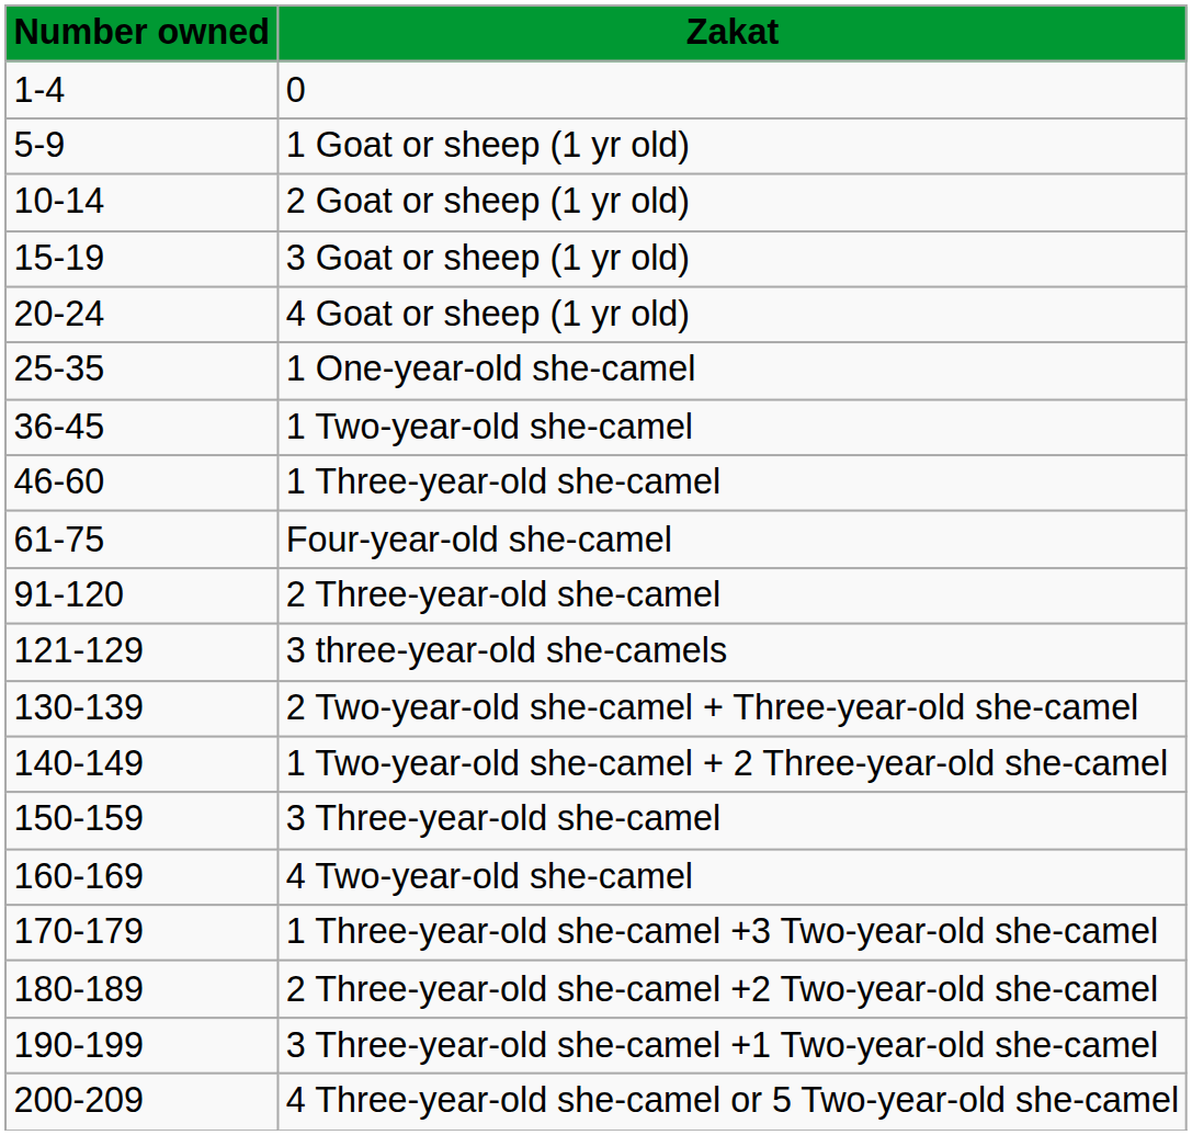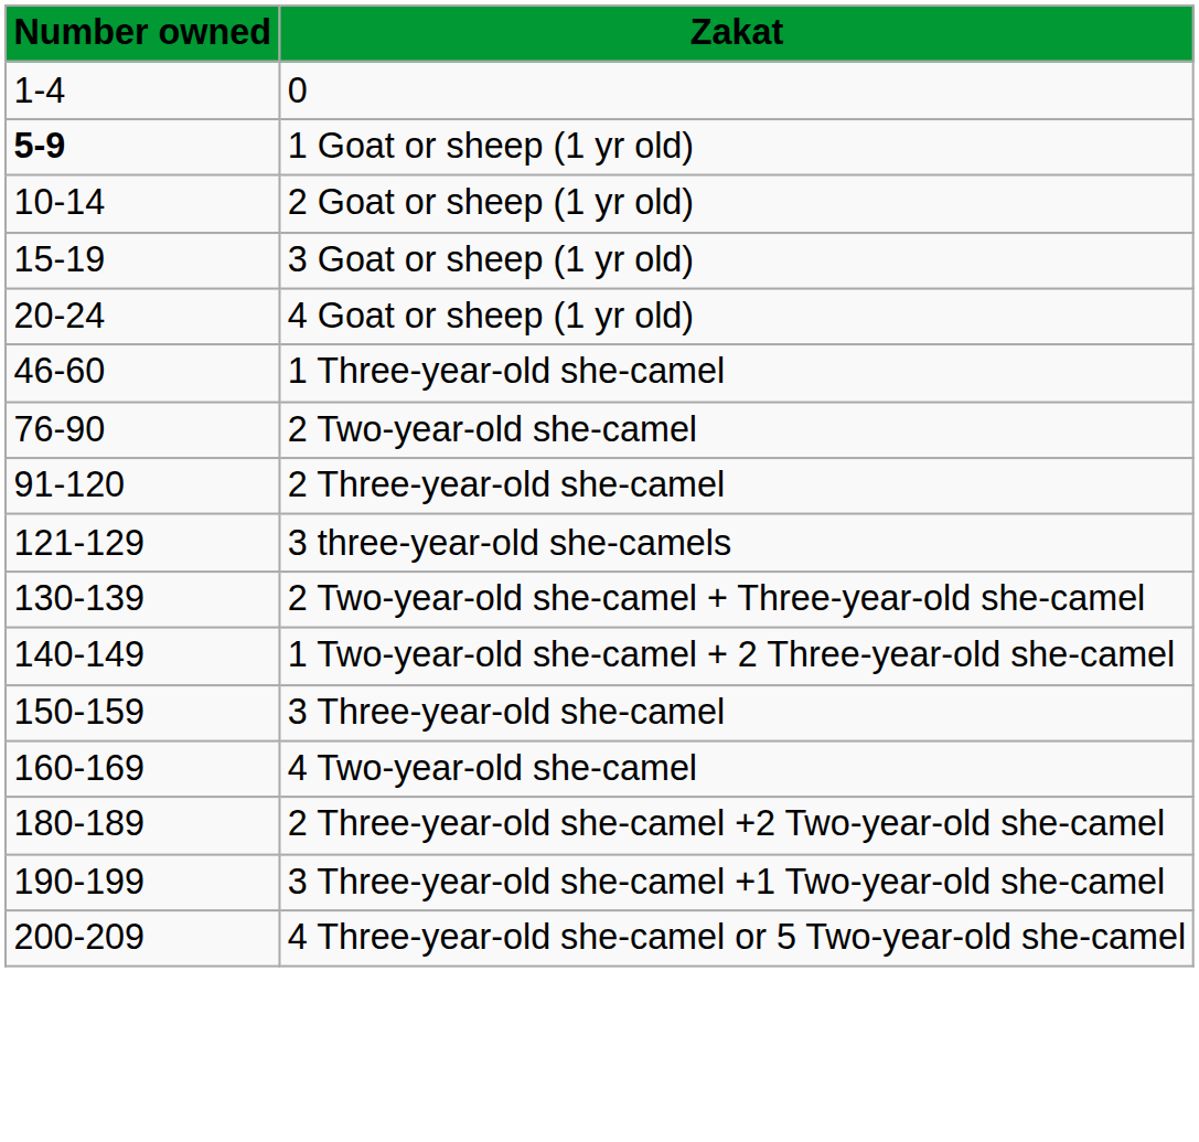 <table class="wikitable">
 <tr>
 <th style="background:#093;">Number owned</th>
 <th style="background:#093;">Zakat</th>
 </tr>
 <tr>
 <td>1-4</td>
 <td style="text-align:left;">0</td>
 </tr>
 <tr>
-<td>5-9</td>
+<td><strong>5-9</strong></td>
 <td style="text-align:left;">1 Goat or sheep (1 yr old)</td>
 </tr>
 <tr>
 <td>10-14</td>
 <td style="text-align:left;">2 Goat or sheep (1 yr old)</td>
 </tr>
 <tr>
 <td>15-19</td>
 <td style="text-align:left;">3 Goat or sheep (1 yr old)</td>
 </tr>
 <tr>
 <td>20-24</td>
 <td style="text-align:left;">4  Goat or sheep (1 yr old)</td>
 </tr>
 <tr>
-<td>25-35</td>
-<td style="text-align:left;">1 One-year-old she-camel</td>
-</tr>
-<tr>
-<td>36-45</td>
-<td style="text-align:left;">1 Two-year-old she-camel</td>
-</tr>
-<tr>
 <td>46-60</td>
 <td style="text-align:left;">1 Three-year-old she-camel</td>
 </tr>
 <tr>
-<td>61-75</td>
-<td style="text-align:left;">Four-year-old she-camel</td>
+<td>76-90</td>
+<td style="text-align:left;">2 Two-year-old she-camel</td>
 </tr>
 <tr>
 <td>91-120</td>
 <td style="text-align:left;">2 Three-year-old she-camel</td>
 </tr>
 <tr>
 <td>121-129</td>
 <td style="text-align:left;">3 three-year-old she-camels</td>
 </tr>
 <tr>
 <td>130-139</td>
 <td style="text-align:left;">2 Two-year-old she-camel + Three-year-old she-camel</td>
 </tr>
 <tr>
 <td>140-149</td>
 <td style="text-align:left;">1 Two-year-old she-camel + 2 Three-year-old she-camel</td>
 </tr>
 <tr>
 <td>150-159</td>
 <td style="text-align:left;">3 Three-year-old she-camel</td>
 </tr>
 <tr>
 <td>160-169</td>
 <td style="text-align:left;">4 Two-year-old she-camel</td>
 </tr>
 <tr>
-<td>170-179</td>
-<td style="text-align:left;">1 Three-year-old she-camel  +3 Two-year-old she-camel</td>
-</tr>
-<tr>
 <td>180-189</td>
 <td style="text-align:left;">2 Three-year-old she-camel  +2 Two-year-old she-camel</td>
 </tr>
 <tr>
 <td>190-199</td>
 <td style="text-align:left;">3 Three-year-old she-camel  +1 Two-year-old she-camel</td>
 </tr>
 <tr>
 <td>200-209</td>
 <td style="text-align:left;">4 Three-year-old she-camel  or 5 Two-year-old she-camel</td>
 </tr>
 </table>
